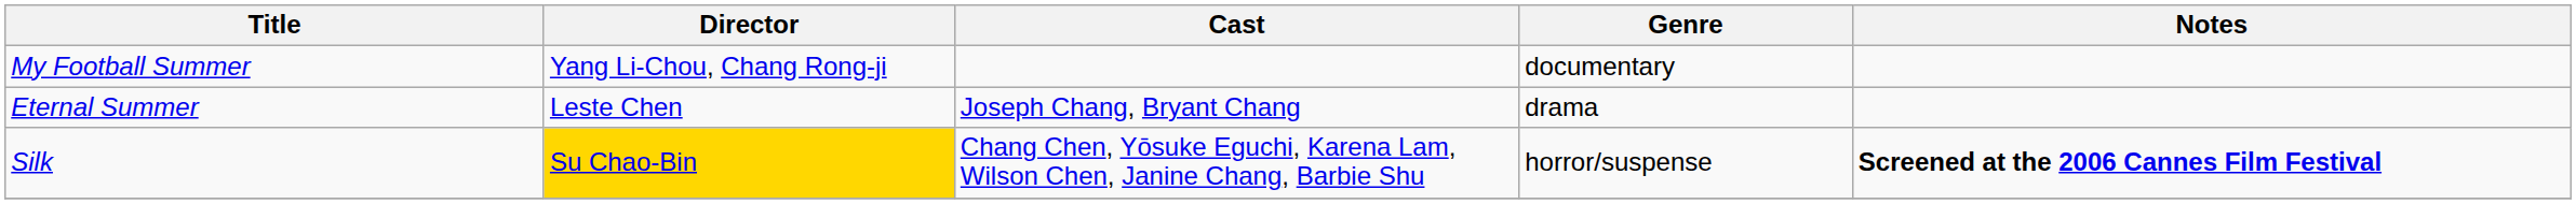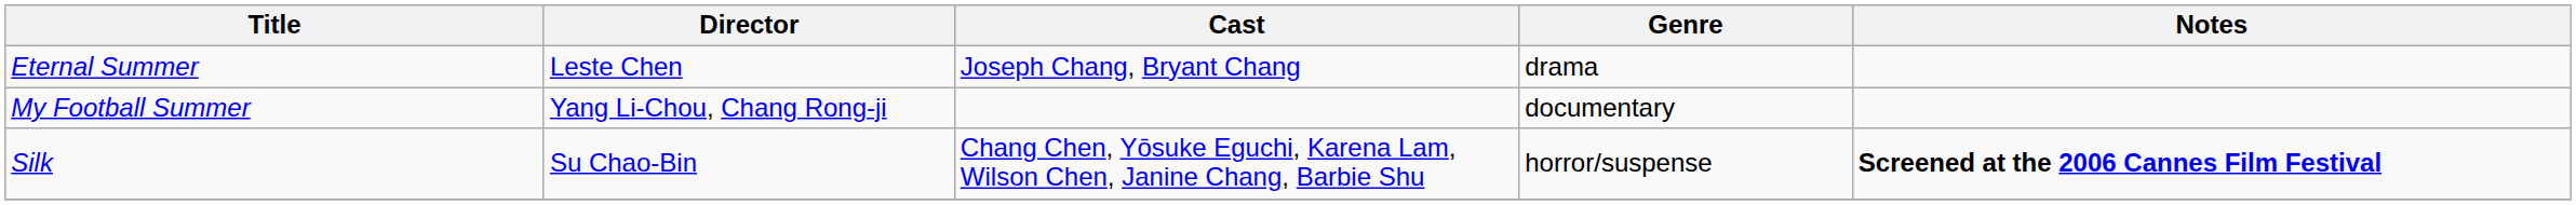 <table class="wikitable" width= "100%">
 <tr>
 <th width=21%>Title</th>
 <th width=16%>Director</th>
 <th width=22%>Cast</th>
 <th width=13%>Genre</th>
 <th width=28%>Notes</th>
 </tr>
 <tr>
+<td><em><a href='#'>Eternal Summer</a></em></td>
+<td><a href='#'>Leste Chen</a></td>
+<td><a href='#'>Joseph Chang</a>, <a href='#'>Bryant Chang</a></td>
+<td>drama</td>
+<td></td>
+</tr>
+<tr>
 <td><em><a href='#'>My Football Summer</a></em></td>
 <td><a href='#'>Yang Li-Chou</a>, <a href='#'>Chang Rong-ji</a></td>
 <td></td>
 <td>documentary</td>
 <td></td>
 </tr>
 <tr>
-<td><em><a href='#'>Eternal Summer</a></em></td>
-<td><a href='#'>Leste Chen</a></td>
-<td><a href='#'>Joseph Chang</a>, <a href='#'>Bryant Chang</a></td>
-<td>drama</td>
-<td></td>
-</tr>
-<tr>
 <td><em><a href='#'>Silk</a></em></td>
-<td style="background: gold;"><a href='#'>Su Chao-Bin</a></td>
+<td><a href='#'>Su Chao-Bin</a></td>
 <td><a href='#'>Chang Chen</a>, <a href='#'>Yōsuke Eguchi</a>, <a href='#'>Karena Lam</a>, <a href='#'>Wilson Chen</a>, <a href='#'>Janine Chang</a>, <a href='#'>Barbie Shu</a></td>
 <td>horror/suspense</td>
 <td><strong>Screened at the <a href='#'>2006 Cannes Film Festival</a></strong></td>
 </tr>
 <tr>
 </tr>
 </table>
